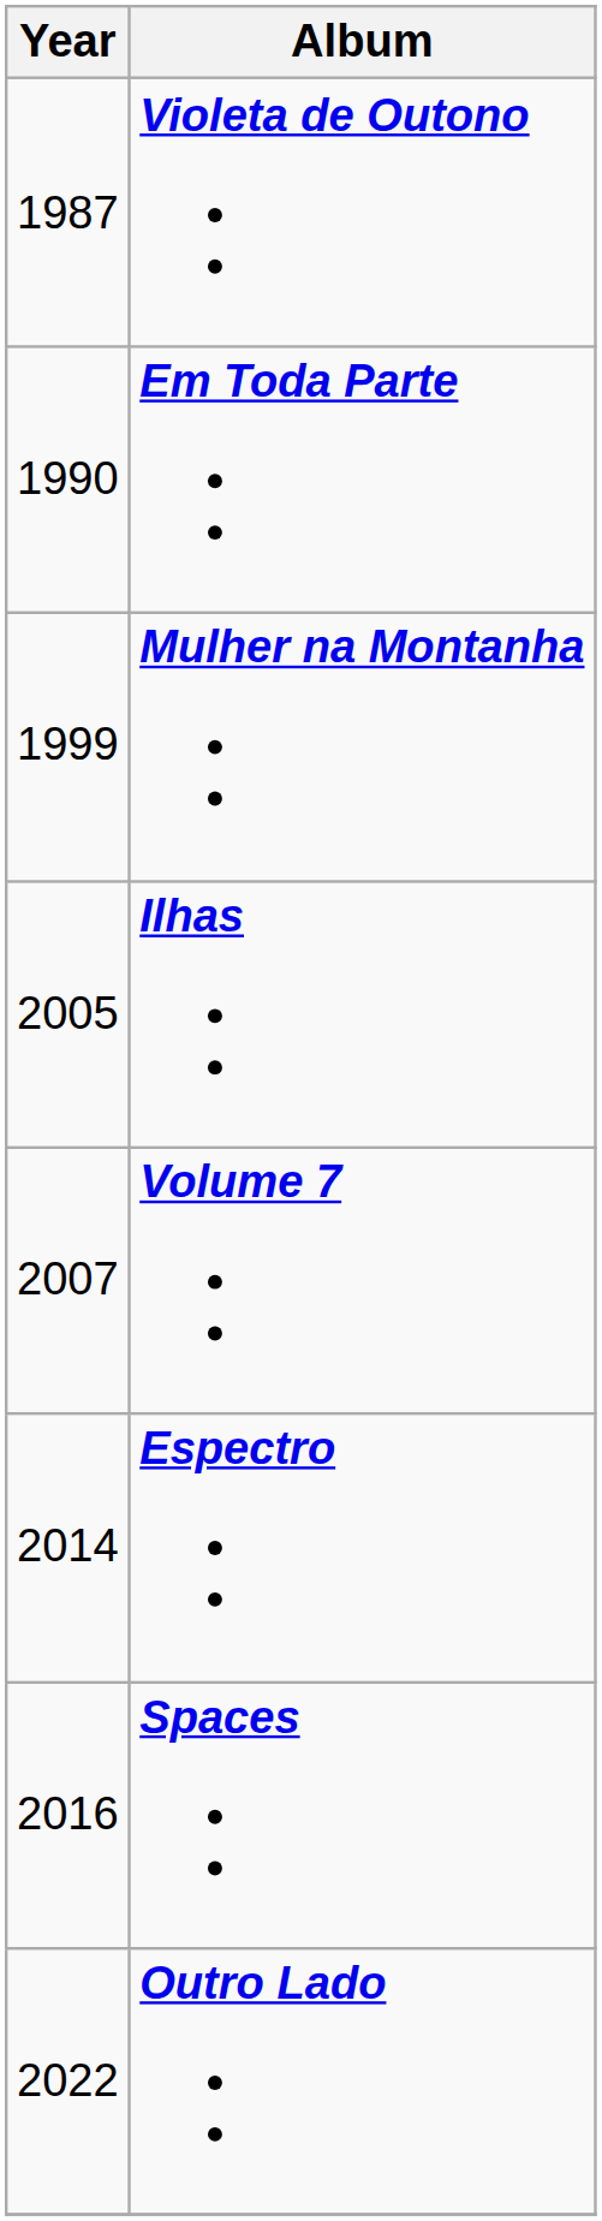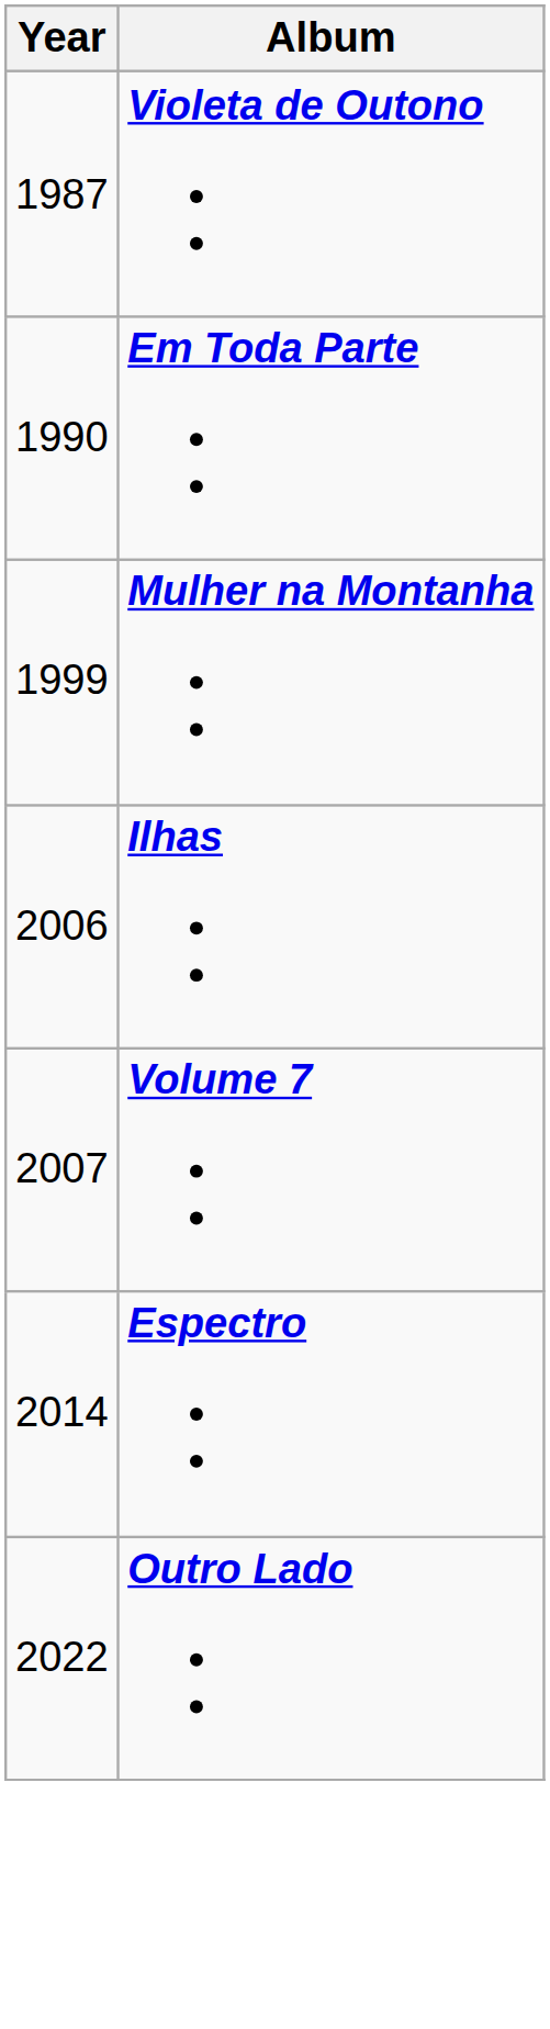 <table class="wikitable">
 <tr>
 <th>Year</th>
 <th>Album</th>
 </tr>
 <tr>
 <td>1987</td>
 <td><strong><em><a href='#'>Violeta de Outono</a></em></strong><br><ul><li></li><li></li></ul></td>
 </tr>
 <tr>
 <td>1990</td>
 <td><strong><em><a href='#'>Em Toda Parte</a></em></strong><br><ul><li></li><li></li></ul></td>
 </tr>
 <tr>
 <td>1999</td>
 <td><strong><em><a href='#'>Mulher na Montanha</a></em></strong><br><ul><li></li><li></li></ul></td>
 </tr>
 <tr>
-<td>2005</td>
+<td>2006</td>
 <td><strong><em><a href='#'>Ilhas</a></em></strong><br><ul><li></li><li></li></ul></td>
 </tr>
 <tr>
 <td>2007</td>
 <td><strong><em><a href='#'>Volume 7</a></em></strong><br><ul><li></li><li></li></ul></td>
 </tr>
 <tr>
 <td>2014</td>
 <td><strong><em><a href='#'>Espectro</a></em></strong><br><ul><li></li><li></li></ul></td>
 </tr>
 <tr>
-<td>2016</td>
-<td><strong><em><a href='#'>Spaces</a></em></strong><br><ul><li></li><li></li></ul></td>
-</tr>
-<tr>
 <td>2022</td>
 <td><strong><em><a href='#'>Outro Lado</a></em></strong><br><ul><li></li><li></li></ul></td>
 </tr>
 <tr>
 </tr>
 </table>
